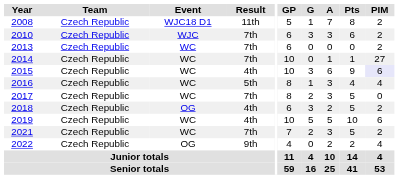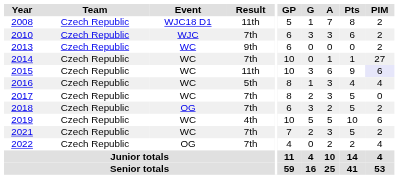 <table border="0" cellpadding="1" cellspacing="0" ID="Table3" style="text-align:center; width:40em">
 <tr bgcolor="#e0e0e0">
 <th>Year</th>
 <th>Team</th>
 <th>Event</th>
 <th>Result</th>
 <th rowspan="99" bgcolor="#ffffff"></th>
 <th>GP</th>
 <th>G</th>
 <th>A</th>
 <th>Pts</th>
 <th>PIM</th>
 </tr>
 <tr>
 <td><a href='#'>2008</a></td>
 <td><a href='#'>Czech Republic</a></td>
 <td><a href='#'>WJC18 D1</a></td>
 <td>11th</td>
 <td>5</td>
 <td>1</td>
 <td>7</td>
 <td>8</td>
 <td>2</td>
 </tr>
 <tr bgcolor="#f0f0f0">
 <td><a href='#'>2010</a></td>
 <td><a href='#'>Czech Republic</a></td>
 <td><a href='#'>WJC</a></td>
 <td>7th</td>
 <td>6</td>
 <td>3</td>
 <td>3</td>
 <td>6</td>
 <td>2</td>
 </tr>
 <tr>
 <td><a href='#'>2013</a></td>
 <td><a href='#'>Czech Republic</a></td>
 <td><a href='#'>WC</a></td>
-<td>7th</td>
+<td>9th</td>
 <td>6</td>
 <td>0</td>
 <td>0</td>
 <td>0</td>
 <td>2</td>
 </tr>
 <tr bgcolor="#f0f0f0">
 <td><a href='#'>2014</a></td>
 <td>Czech Republic</td>
 <td>WC</td>
 <td>7th</td>
 <td>10</td>
 <td>0</td>
 <td>1</td>
 <td>1</td>
 <td>27</td>
 </tr>
 <tr>
 <td><a href='#'>2015</a></td>
 <td>Czech Republic</td>
 <td>WC</td>
-<td>4th</td>
+<td>11th</td>
 <td>10</td>
 <td>3</td>
 <td>6</td>
 <td>9</td>
 <td style="background: lavender;">6</td>
 </tr>
 <tr bgcolor="#f0f0f0">
 <td><a href='#'>2016</a></td>
 <td>Czech Republic</td>
 <td>WC</td>
 <td>5th</td>
 <td>8</td>
 <td>1</td>
 <td>3</td>
 <td>4</td>
 <td>4</td>
 </tr>
 <tr>
 <td><a href='#'>2017</a></td>
 <td>Czech Republic</td>
 <td>WC</td>
 <td>7th</td>
 <td>8</td>
 <td>2</td>
 <td>3</td>
 <td>5</td>
 <td>0</td>
 </tr>
 <tr bgcolor="#f0f0f0">
 <td><a href='#'>2018</a></td>
 <td>Czech Republic</td>
 <td><a href='#'>OG</a></td>
-<td>4th</td>
+<td>7th</td>
 <td>6</td>
 <td>3</td>
 <td>2</td>
 <td>5</td>
 <td>2</td>
 </tr>
 <tr>
 <td><a href='#'>2019</a></td>
 <td>Czech Republic</td>
 <td>WC</td>
 <td>4th</td>
 <td>10</td>
 <td>5</td>
 <td>5</td>
 <td>10</td>
 <td>6</td>
 </tr>
 <tr bgcolor="#f0f0f0">
 <td><a href='#'>2021</a></td>
 <td>Czech Republic</td>
 <td>WC</td>
 <td>7th</td>
 <td>7</td>
 <td>2</td>
 <td>3</td>
 <td>5</td>
 <td>2</td>
 </tr>
 <tr>
 <td><a href='#'>2022</a></td>
 <td>Czech Republic</td>
 <td>OG</td>
-<td>9th</td>
+<td>7th</td>
 <td>4</td>
 <td>0</td>
 <td>2</td>
 <td>2</td>
 <td>4</td>
 </tr>
 <tr bgcolor="#e0e0e0">
 <th colspan="4">Junior totals</th>
 <th>11</th>
 <th>4</th>
 <th>10</th>
 <th>14</th>
 <th>4</th>
 </tr>
 <tr bgcolor="#e0e0e0">
 <th colspan="4">Senior totals</th>
 <th>59</th>
 <th>16</th>
 <th>25</th>
 <th>41</th>
 <th>53</th>
 </tr>
 </table>
